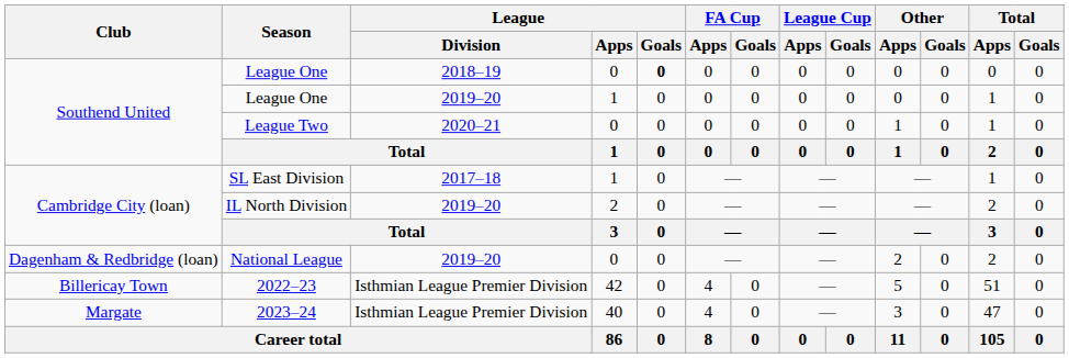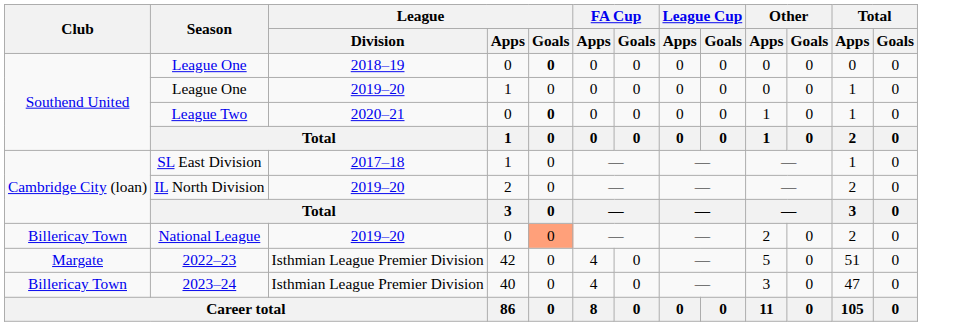 <table class="wikitable" style="text-align: center">
 <tr>
 <th rowspan="2">Club</th>
 <th rowspan="2">Season</th>
 <th colspan="3">League</th>
 <th colspan="2"><a href='#'>FA Cup</a></th>
 <th colspan="2"><a href='#'>League Cup</a></th>
 <th colspan="2">Other</th>
 <th colspan="2">Total</th>
 </tr>
 <tr>
 <th>Division</th>
 <th>Apps</th>
 <th>Goals</th>
 <th>Apps</th>
 <th>Goals</th>
 <th>Apps</th>
 <th>Goals</th>
 <th>Apps</th>
 <th>Goals</th>
 <th>Apps</th>
 <th>Goals</th>
 </tr>
 <tr>
 <td rowspan="4"><a href='#'>Southend United</a></td>
 <td><a href='#'>League One</a></td>
 <td><a href='#'>2018–19</a></td>
 <td>0</td>
 <td><strong>0</strong></td>
 <td>0</td>
 <td>0</td>
 <td>0</td>
 <td>0</td>
 <td>0</td>
 <td>0</td>
 <td>0</td>
 <td>0</td>
 </tr>
 <tr>
 <td>League One</td>
 <td><a href='#'>2019–20</a></td>
 <td>1</td>
 <td>0</td>
 <td>0</td>
 <td>0</td>
 <td>0</td>
 <td>0</td>
 <td>0</td>
 <td>0</td>
 <td>1</td>
 <td>0</td>
 </tr>
 <tr>
 <td><a href='#'>League Two</a></td>
 <td><a href='#'>2020–21</a></td>
 <td>0</td>
-<td>0</td>
+<td><strong>0</strong></td>
 <td>0</td>
 <td>0</td>
 <td>0</td>
 <td>0</td>
 <td>1</td>
 <td>0</td>
 <td>1</td>
 <td>0</td>
 </tr>
 <tr>
 <th colspan=2>Total</th>
 <th>1</th>
 <th>0</th>
 <th>0</th>
 <th>0</th>
 <th>0</th>
 <th>0</th>
 <th>1</th>
 <th>0</th>
 <th>2</th>
 <th>0</th>
 </tr>
 <tr>
 <td rowspan="3"><a href='#'>Cambridge City</a> (loan)</td>
 <td><a href='#'>SL</a> East Division</td>
 <td><a href='#'>2017–18</a></td>
 <td>1</td>
 <td>0</td>
 <td colspan="2">—</td>
 <td colspan="2">—</td>
 <td colspan="2">—</td>
 <td>1</td>
 <td>0</td>
 </tr>
 <tr>
 <td><a href='#'>IL</a> North Division</td>
 <td><a href='#'>2019–20</a></td>
 <td>2</td>
 <td>0</td>
 <td colspan="2">—</td>
 <td colspan="2">—</td>
 <td colspan="2">—</td>
 <td>2</td>
 <td>0</td>
 </tr>
 <tr>
 <th colspan=2>Total</th>
 <th>3</th>
 <th>0</th>
 <th colspan=2>—</th>
 <th colspan=2>—</th>
 <th colspan=2>—</th>
 <th>3</th>
 <th>0</th>
 </tr>
 <tr>
-<td rowspan="1"><a href='#'>Dagenham & Redbridge</a> (loan)</td>
+<td><a href='#'>Billericay Town</a></td>
 <td><a href='#'>National League</a></td>
 <td><a href='#'>2019–20</a></td>
 <td>0</td>
-<td>0</td>
+<td style="background: lightsalmon;">0</td>
 <td colspan=2>—</td>
 <td colspan=2>—</td>
 <td>2</td>
 <td>0</td>
 <td>2</td>
 <td>0</td>
 </tr>
 <tr>
-<td><a href='#'>Billericay Town</a></td>
+<td><a href='#'>Margate</a></td>
 <td><a href='#'>2022–23</a></td>
 <td>Isthmian League Premier Division</td>
 <td>42</td>
 <td>0</td>
 <td>4</td>
 <td>0</td>
 <td colspan="2">—</td>
 <td>5</td>
 <td>0</td>
 <td>51</td>
 <td>0</td>
 </tr>
 <tr>
-<td><a href='#'>Margate</a></td>
+<td><a href='#'>Billericay Town</a></td>
 <td><a href='#'>2023–24</a></td>
 <td>Isthmian League Premier Division</td>
 <td>40</td>
 <td>0</td>
 <td>4</td>
 <td>0</td>
 <td colspan="2">—</td>
 <td>3</td>
 <td>0</td>
 <td>47</td>
 <td>0</td>
 </tr>
 <tr>
 <th colspan="3">Career total</th>
 <th>86</th>
 <th>0</th>
 <th>8</th>
 <th>0</th>
 <th>0</th>
 <th>0</th>
 <th>11</th>
 <th>0</th>
 <th>105</th>
 <th>0</th>
 </tr>
 </table>
